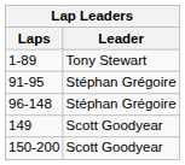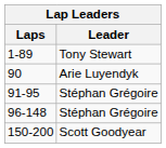 <table class="wikitable">
 <tr>
 <th colspan=2>Lap Leaders</th>
 </tr>
 <tr>
 <th>Laps</th>
 <th>Leader</th>
 </tr>
 <tr>
 <td>1-89</td>
 <td>Tony Stewart</td>
 </tr>
 <tr>
+<td>90</td>
+<td>Arie Luyendyk</td>
+</tr>
+<tr>
 <td>91-95</td>
 <td>Stéphan Grégoire</td>
 </tr>
 <tr>
 <td>96-148</td>
 <td>Stéphan Grégoire</td>
 </tr>
 <tr>
-<td>149</td>
-<td>Scott Goodyear</td>
-</tr>
-<tr>
 <td>150-200</td>
 <td>Scott Goodyear</td>
 </tr>
 </table>
